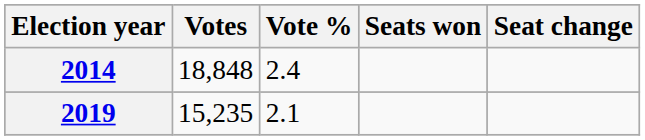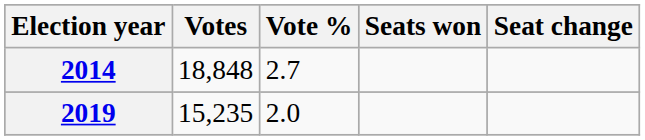 <table class=wikitable>
 <tr>
 <th>Election year</th>
 <th>Votes</th>
 <th>Vote %</th>
 <th>Seats won</th>
 <th>Seat change</th>
 </tr>
 <tr>
 <th><a href='#'>2014</a></th>
 <td>18,848</td>
-<td>2.4</td>
+<td>2.7</td>
 <td></td>
 <td></td>
 </tr>
 <tr>
 <th><a href='#'>2019</a></th>
 <td>15,235</td>
-<td>2.1</td>
+<td>2.0</td>
 <td></td>
 <td></td>
 </tr>
 </table>
